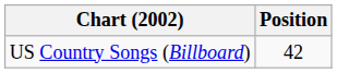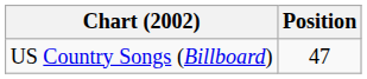 <table class="wikitable sortable">
 <tr>
 <th scope="col">Chart (2002)</th>
 <th scope="col">Position</th>
 </tr>
 <tr>
 <td>US <a href='#'>Country Songs</a> (<em><a href='#'>Billboard</a></em>)</td>
-<td align="center">42</td>
+<td align="center">47</td>
 </tr>
 </table>
